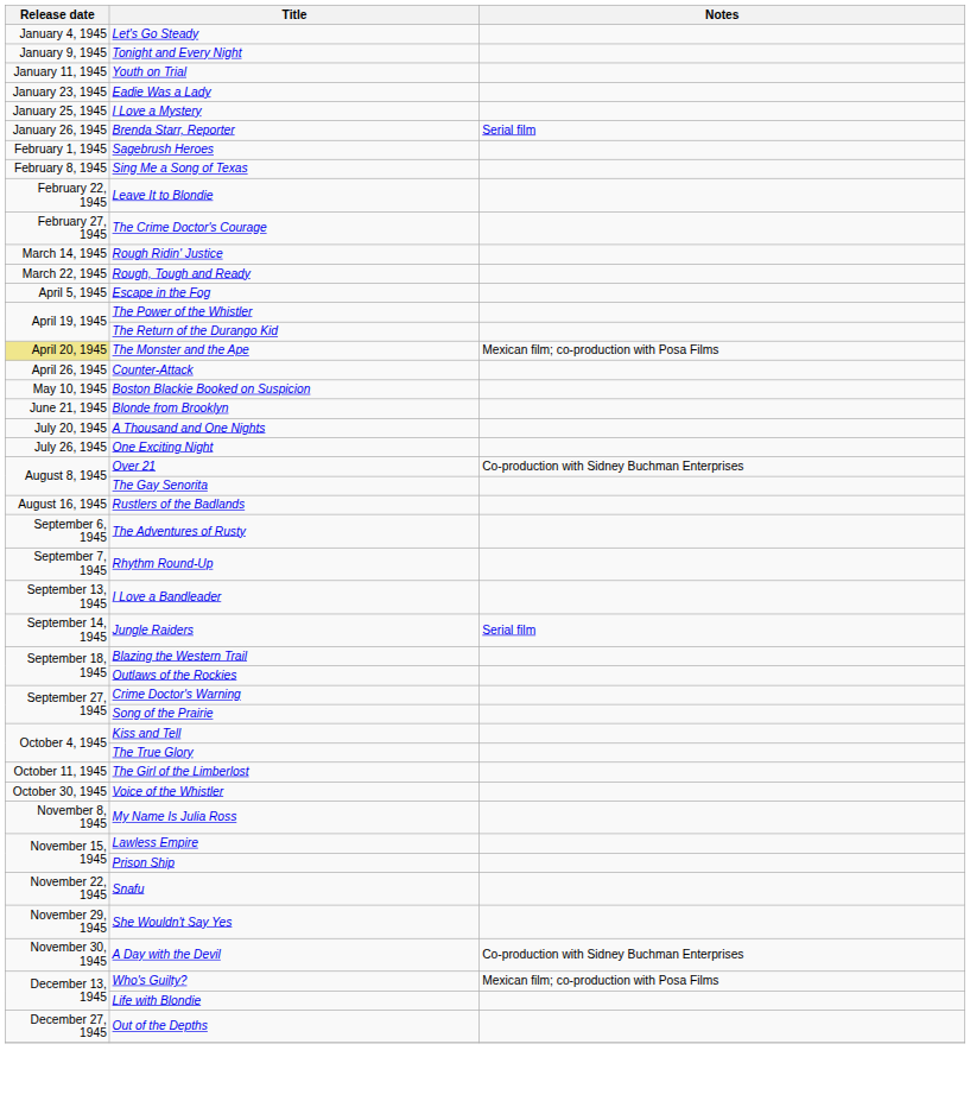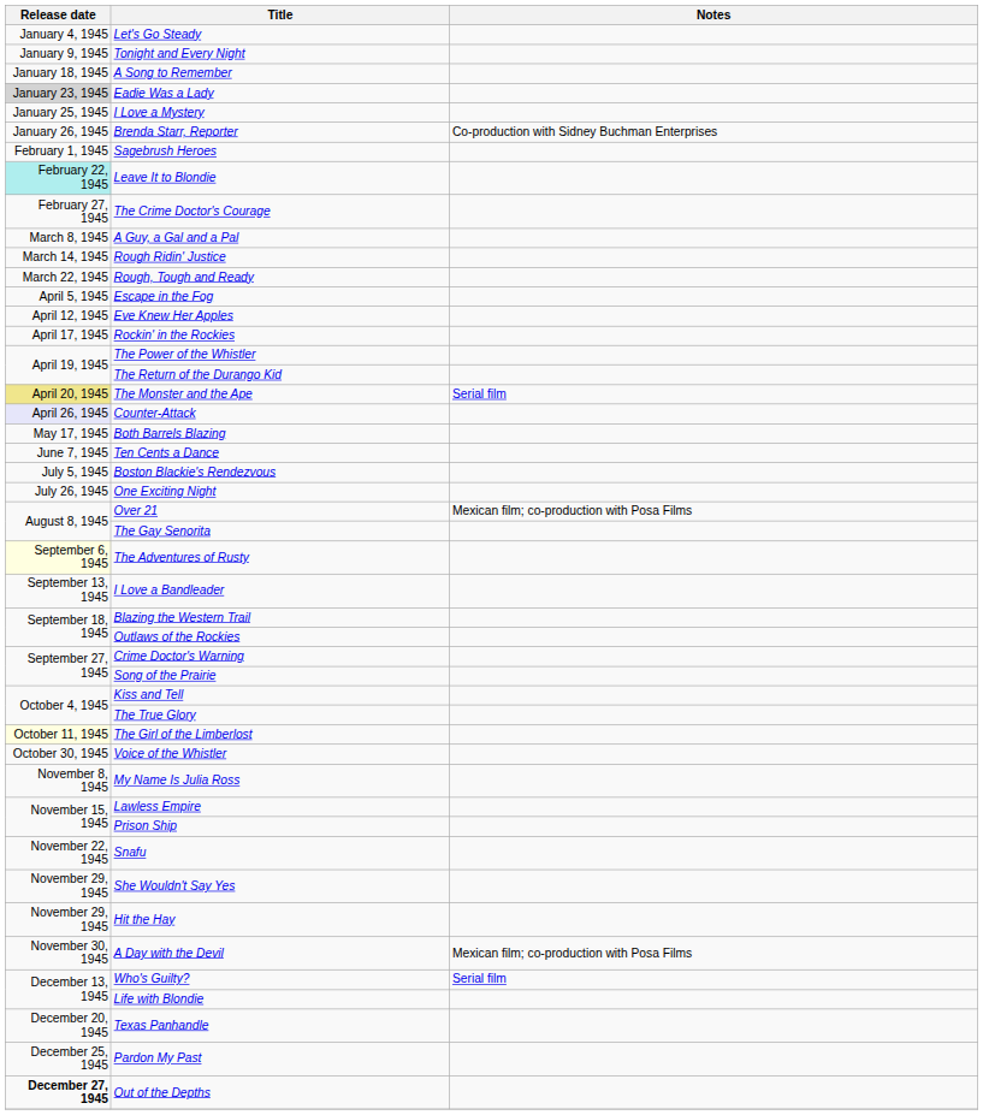 <table class="wikitable sortable" style="width:100%;">
 <tr>
 <th scope="col" style="width:130px;">Release date</th>
 <th>Title</th>
 <th>Notes</th>
 </tr>
 <tr>
 <td style="text-align:right;">January 4, 1945</td>
 <td><em><a href='#'>Let's Go Steady</a></em></td>
 <td></td>
 </tr>
 <tr>
 <td style="text-align:right;">January 9, 1945</td>
 <td><em><a href='#'>Tonight and Every Night</a></em></td>
 <td></td>
 </tr>
 <tr>
-<td style="text-align:right;">January 11, 1945</td>
-<td><em><a href='#'>Youth on Trial</a></em></td>
+<td style="text-align:right;">January 18, 1945</td>
+<td><em><a href='#'>A Song to Remember</a></em></td>
 <td></td>
 </tr>
 <tr>
-<td style="text-align:right;">January 23, 1945</td>
+<td style="background: lightgrey; text-align:right;">January 23, 1945</td>
 <td><em><a href='#'>Eadie Was a Lady</a></em></td>
 <td></td>
 </tr>
 <tr>
 <td style="text-align:right;">January 25, 1945</td>
 <td><em><a href='#'>I Love a Mystery</a></em></td>
 <td></td>
 </tr>
 <tr>
 <td style="text-align:right;">January 26, 1945</td>
 <td><em><a href='#'>Brenda Starr, Reporter</a></em></td>
-<td><a href='#'>Serial film</a></td>
+<td>Co-production with Sidney Buchman Enterprises</td>
 </tr>
 <tr>
 <td style="text-align:right;">February 1, 1945</td>
 <td><em><a href='#'>Sagebrush Heroes</a></em></td>
 <td></td>
 </tr>
 <tr>
-<td style="text-align:right;">February 8, 1945</td>
-<td><em><a href='#'>Sing Me a Song of Texas</a></em></td>
-<td></td>
-</tr>
-<tr>
-<td style="text-align:right;">February 22, 1945</td>
+<td style="background: paleturquoise; text-align:right;">February 22, 1945</td>
 <td><em><a href='#'>Leave It to Blondie</a></em></td>
 <td></td>
 </tr>
 <tr>
 <td style="text-align:right;">February 27, 1945</td>
 <td><em><a href='#'>The Crime Doctor's Courage</a></em></td>
+<td></td>
+</tr>
+<tr>
+<td style="text-align:right;">March 8, 1945</td>
+<td><em><a href='#'>A Guy, a Gal and a Pal</a></em></td>
 <td></td>
 </tr>
 <tr>
 <td style="text-align:right;">March 14, 1945</td>
 <td><em><a href='#'>Rough Ridin' Justice</a></em></td>
 <td></td>
 </tr>
 <tr>
 <td style="text-align:right;">March 22, 1945</td>
 <td><em><a href='#'>Rough, Tough and Ready</a></em></td>
 <td></td>
 </tr>
 <tr>
 <td style="text-align:right;">April 5, 1945</td>
 <td><em><a href='#'>Escape in the Fog</a></em></td>
 <td></td>
 </tr>
 <tr>
+<td style="text-align:right;">April 12, 1945</td>
+<td><em><a href='#'>Eve Knew Her Apples</a></em></td>
+<td></td>
+</tr>
+<tr>
+<td style="text-align:right;">April 17, 1945</td>
+<td><em><a href='#'>Rockin' in the Rockies</a></em></td>
+<td></td>
+</tr>
+<tr>
 <td style="text-align:right;" rowspan=2>April 19, 1945</td>
 <td><em><a href='#'>The Power of the Whistler</a></em></td>
 <td></td>
 </tr>
 <tr>
 <td><em><a href='#'>The Return of the Durango Kid</a></em></td>
 <td></td>
 </tr>
 <tr>
 <td style="background: khaki; text-align:right;">April 20, 1945</td>
 <td><em><a href='#'>The Monster and the Ape</a></em></td>
-<td>Mexican film; co-production with Posa Films</td>
+<td><a href='#'>Serial film</a></td>
 </tr>
 <tr>
-<td style="text-align:right;">April 26, 1945</td>
+<td style="background: lavender; text-align:right;">April 26, 1945</td>
 <td><em><a href='#'>Counter-Attack</a></em></td>
 <td></td>
 </tr>
 <tr>
-<td style="text-align:right;">May 10, 1945</td>
-<td><em><a href='#'>Boston Blackie Booked on Suspicion</a></em></td>
+<td style="text-align:right;">May 17, 1945</td>
+<td><em><a href='#'>Both Barrels Blazing</a></em></td>
 <td></td>
 </tr>
 <tr>
-<td style="text-align:right;">June 21, 1945</td>
-<td><em><a href='#'>Blonde from Brooklyn</a></em></td>
+<td style="text-align:right;">June 7, 1945</td>
+<td><em><a href='#'>Ten Cents a Dance</a></em></td>
 <td></td>
 </tr>
 <tr>
-<td style="text-align:right;">July 20, 1945</td>
-<td><em><a href='#'>A Thousand and One Nights</a></em></td>
+<td style="text-align:right;">July 5, 1945</td>
+<td><em><a href='#'>Boston Blackie's Rendezvous</a></em></td>
 <td></td>
 </tr>
 <tr>
 <td style="text-align:right;">July 26, 1945</td>
 <td><em><a href='#'>One Exciting Night</a></em></td>
 <td></td>
 </tr>
 <tr>
 <td style="text-align:right;" rowspan="2">August 8, 1945</td>
 <td><em><a href='#'>Over 21</a></em></td>
-<td>Co-production with Sidney Buchman Enterprises</td>
+<td>Mexican film; co-production with Posa Films</td>
 </tr>
 <tr>
 <td><em><a href='#'>The Gay Senorita</a></em></td>
 <td></td>
 </tr>
 <tr>
-<td style="text-align:right;">August 16, 1945</td>
-<td><em><a href='#'>Rustlers of the Badlands</a></em></td>
-<td></td>
-</tr>
-<tr>
-<td style="text-align:right;">September 6, 1945</td>
+<td style="background: lightyellow; text-align:right;">September 6, 1945</td>
 <td><em><a href='#'>The Adventures of Rusty</a></em></td>
-<td></td>
-</tr>
-<tr>
-<td style="text-align:right;">September 7, 1945</td>
-<td><em><a href='#'>Rhythm Round-Up</a></em></td>
 <td></td>
 </tr>
 <tr>
 <td style="text-align:right;">September 13, 1945</td>
 <td><em><a href='#'>I Love a Bandleader</a></em></td>
 <td></td>
-</tr>
-<tr>
-<td style="text-align:right;">September 14, 1945</td>
-<td><em><a href='#'>Jungle Raiders</a></em></td>
-<td><a href='#'>Serial film</a></td>
 </tr>
 <tr>
 <td style="text-align:right;" rowspan="2">September 18, 1945</td>
 <td><em><a href='#'>Blazing the Western Trail</a></em></td>
 <td></td>
 </tr>
 <tr>
 <td><em><a href='#'>Outlaws of the Rockies</a></em></td>
 <td></td>
 </tr>
 <tr>
 <td style="text-align:right;" rowspan="2">September 27, 1945</td>
 <td><em><a href='#'>Crime Doctor's Warning</a></em></td>
 <td></td>
 </tr>
 <tr>
 <td><em><a href='#'>Song of the Prairie</a></em></td>
 <td></td>
 </tr>
 <tr>
 <td style="text-align:right;" rowspan="2">October 4, 1945</td>
 <td><em><a href='#'>Kiss and Tell</a></em></td>
 <td></td>
 </tr>
 <tr>
 <td><em><a href='#'>The True Glory</a></em></td>
 <td></td>
 </tr>
 <tr>
-<td style="text-align:right;">October 11, 1945</td>
+<td style="background: lightyellow; text-align:right;">October 11, 1945</td>
 <td><em><a href='#'>The Girl of the Limberlost</a></em></td>
 <td></td>
 </tr>
 <tr>
 <td style="text-align:right;">October 30, 1945</td>
 <td><em><a href='#'>Voice of the Whistler</a></em></td>
 <td></td>
 </tr>
 <tr>
 <td style="text-align:right;">November 8, 1945</td>
 <td><em><a href='#'>My Name Is Julia Ross</a></em></td>
 <td></td>
 </tr>
 <tr>
 <td style="text-align:right;" rowspan="2">November 15, 1945</td>
 <td><em><a href='#'>Lawless Empire</a></em></td>
 <td></td>
 </tr>
 <tr>
 <td><em><a href='#'>Prison Ship</a></em></td>
 <td></td>
 </tr>
 <tr>
 <td style="text-align:right;">November 22, 1945</td>
 <td><em><a href='#'>Snafu</a></em></td>
 <td></td>
 </tr>
 <tr>
 <td style="text-align:right;">November 29, 1945</td>
 <td><em><a href='#'>She Wouldn't Say Yes</a></em></td>
 <td></td>
 </tr>
 <tr>
+<td style="text-align:right;">November 29, 1945</td>
+<td><em><a href='#'>Hit the Hay</a></em></td>
+<td></td>
+</tr>
+<tr>
 <td style="text-align:right;">November 30, 1945</td>
 <td><em><a href='#'>A Day with the Devil</a></em></td>
-<td>Co-production with Sidney Buchman Enterprises</td>
+<td>Mexican film; co-production with Posa Films</td>
 </tr>
 <tr>
 <td style="text-align:right;" rowspan="2">December 13, 1945</td>
 <td><em><a href='#'>Who's Guilty?</a></em></td>
-<td>Mexican film; co-production with Posa Films</td>
+<td><a href='#'>Serial film</a></td>
 </tr>
 <tr>
 <td><em><a href='#'>Life with Blondie</a></em></td>
 <td></td>
 </tr>
 <tr>
-<td style="text-align:right;">December 27, 1945</td>
+<td style="text-align:right;">December 20, 1945</td>
+<td><em><a href='#'>Texas Panhandle</a></em></td>
+<td></td>
+</tr>
+<tr>
+<td style="text-align:right;">December 25, 1945</td>
+<td><em><a href='#'>Pardon My Past</a></em></td>
+<td></td>
+</tr>
+<tr>
+<td style="text-align:right;"><strong>December 27, 1945</strong></td>
 <td><em><a href='#'>Out of the Depths</a></em></td>
 <td></td>
 </tr>
 <tr>
 </tr>
 </table>
